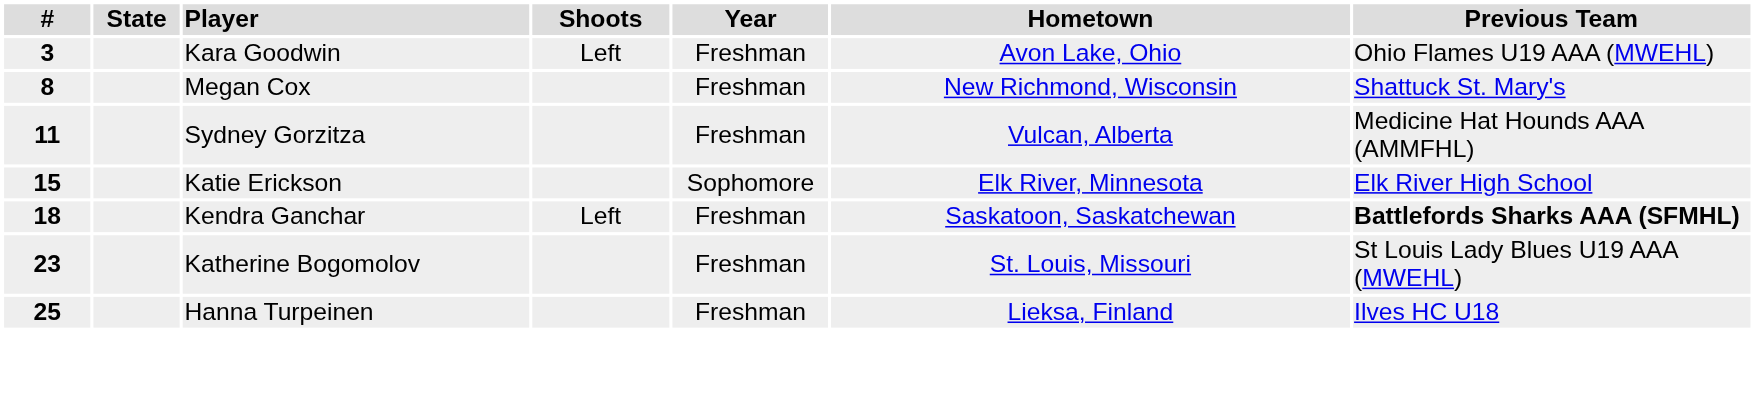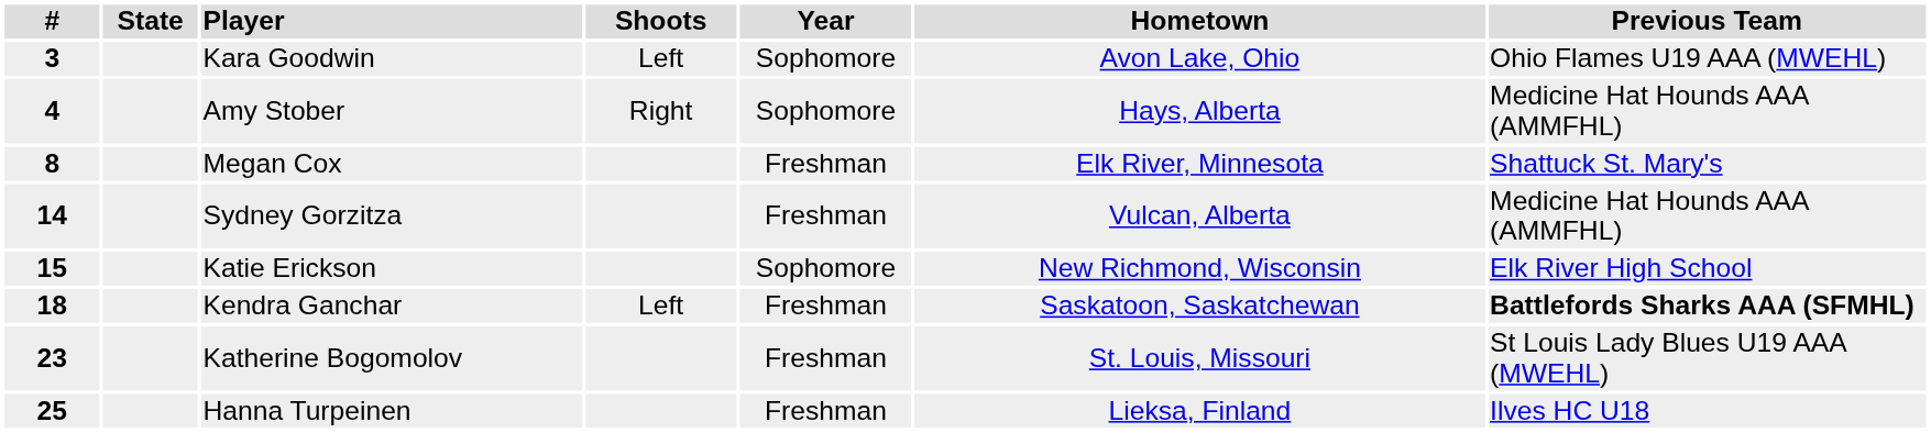 <table width=90%>
 <tr>
 <th colspan=7></th>
 </tr>
 <tr bgcolor="#dddddd">
 <th width=5%>#</th>
 <th width=5%>State</th>
 <td align=left!!width=10%><strong>Player</strong></td>
 <th width=8%>Shoots</th>
 <th width=9%>Year</th>
 <th width=30%>Hometown</th>
 <th width=23%>Previous Team</th>
 </tr>
 <tr bgcolor="#eeeeee">
 <td align=center><strong>3</strong></td>
 <td align=center></td>
 <td>Kara Goodwin</td>
 <td align=center>Left</td>
-<td align=center>Freshman</td>
+<td align=center>Sophomore</td>
 <td align=center><a href='#'>Avon Lake, Ohio</a></td>
 <td>Ohio Flames U19 AAA (<a href='#'>MWEHL</a>)</td>
+</tr>
+<tr bgcolor="#eeeeee">
+<td align=center><strong>4</strong></td>
+<td align=center></td>
+<td>Amy Stober</td>
+<td align=center>Right</td>
+<td align=center>Sophomore</td>
+<td align=center><a href='#'>Hays, Alberta</a></td>
+<td>Medicine Hat Hounds AAA (AMMFHL)</td>
 </tr>
 <tr bgcolor="#eeeeee">
 <td align=center><strong>8</strong></td>
 <td align=center></td>
 <td>Megan Cox</td>
 <td align=center></td>
 <td align=center>Freshman</td>
-<td align=center><a href='#'>New Richmond, Wisconsin</a></td>
+<td align=center><a href='#'>Elk River, Minnesota</a></td>
 <td><a href='#'>Shattuck St. Mary's</a></td>
 </tr>
 <tr bgcolor="#eeeeee">
-<td align=center><strong>11</strong></td>
+<td align=center><strong>14</strong></td>
 <td align=center></td>
 <td>Sydney Gorzitza</td>
 <td align=center></td>
 <td align=center>Freshman</td>
 <td align=center><a href='#'>Vulcan, Alberta</a></td>
 <td>Medicine Hat Hounds AAA (AMMFHL)</td>
 </tr>
 <tr bgcolor="#eeeeee">
 <td align=center><strong>15</strong></td>
 <td align=center></td>
 <td>Katie Erickson</td>
 <td align=center></td>
 <td align=center>Sophomore</td>
-<td align=center><a href='#'>Elk River, Minnesota</a></td>
+<td align=center><a href='#'>New Richmond, Wisconsin</a></td>
 <td><a href='#'>Elk River High School</a></td>
 </tr>
 <tr bgcolor="#eeeeee">
 <td align=center><strong>18</strong></td>
 <td align=center></td>
 <td>Kendra Ganchar</td>
 <td align=center>Left</td>
 <td align=center>Freshman</td>
 <td align=center><a href='#'>Saskatoon, Saskatchewan</a></td>
 <td><strong>Battlefords Sharks AAA (SFMHL)</strong></td>
 </tr>
 <tr bgcolor="#eeeeee">
 <td align=center><strong>23</strong></td>
 <td align=center></td>
 <td>Katherine Bogomolov</td>
 <td align=center></td>
 <td align=center>Freshman</td>
 <td align=center><a href='#'>St. Louis, Missouri</a></td>
 <td>St Louis Lady Blues U19 AAA (<a href='#'>MWEHL</a>)</td>
 </tr>
 <tr bgcolor="#eeeeee">
 <td align=center><strong>25</strong></td>
 <td align=center></td>
 <td>Hanna Turpeinen</td>
 <td align=center></td>
 <td align=center>Freshman</td>
 <td align=center><a href='#'>Lieksa, Finland</a></td>
 <td><a href='#'>Ilves HC U18</a></td>
 </tr>
 </table>
